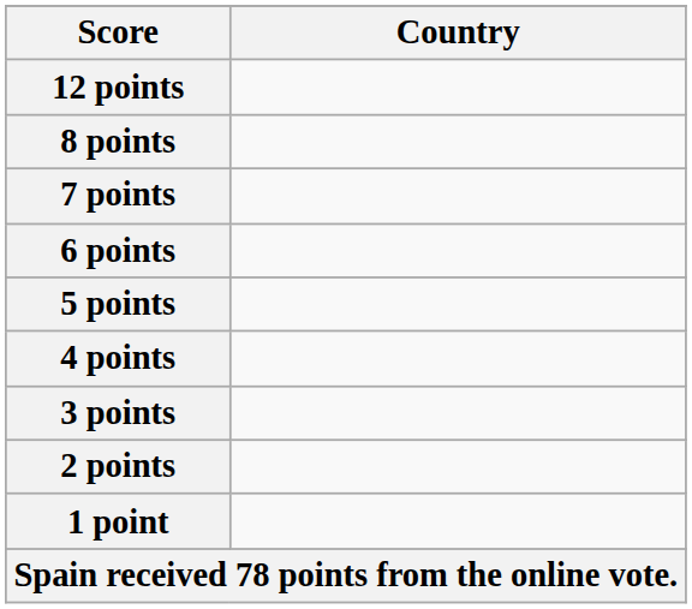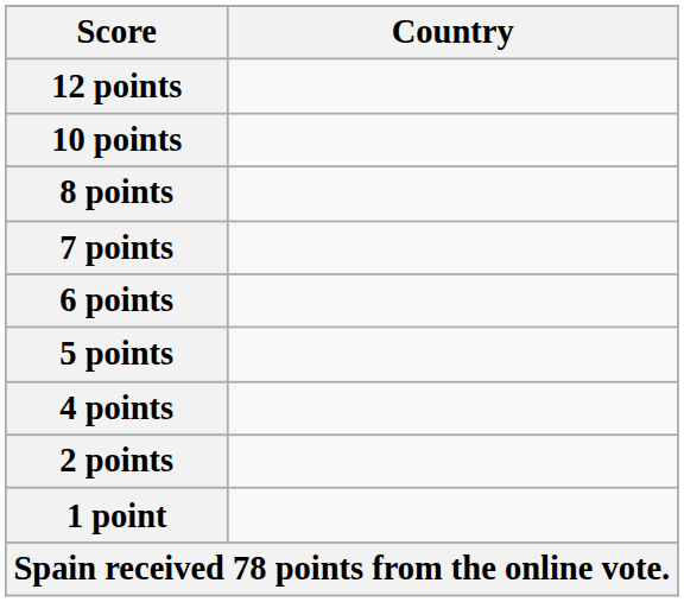 <table class="wikitable">
 <tr>
 </tr>
 <tr>
 <th scope="col" width="33%">Score</th>
 <th scope="col">Country</th>
 </tr>
 <tr>
 <th scope="row">12 points</th>
+<td></td>
+</tr>
+<tr>
+<th scope="row">10 points</th>
 <td></td>
 </tr>
 <tr>
 <th scope="row">8 points</th>
 <td></td>
 </tr>
 <tr>
 <th scope="row">7 points</th>
 <td></td>
 </tr>
 <tr>
 <th scope="row">6 points</th>
 <td></td>
 </tr>
 <tr>
 <th scope="row">5 points</th>
 <td></td>
 </tr>
 <tr>
 <th scope="row">4 points</th>
 <td></td>
 </tr>
 <tr>
-<th scope="row">3 points</th>
-<td></td>
-</tr>
-<tr>
 <th scope="row">2 points</th>
 <td></td>
 </tr>
 <tr>
 <th scope="row">1 point</th>
 <td></td>
 </tr>
 <tr>
 <th colspan="2">Spain received 78 points from the online vote.</th>
 </tr>
 </table>
